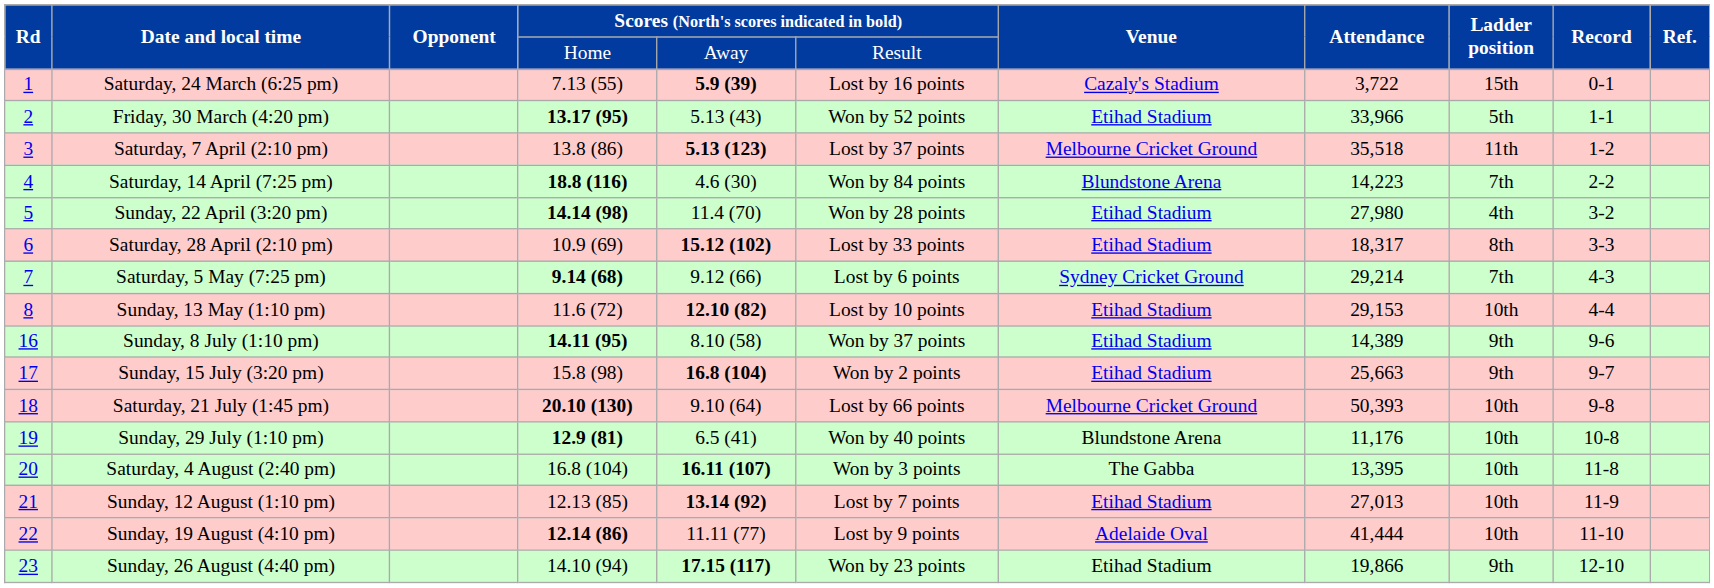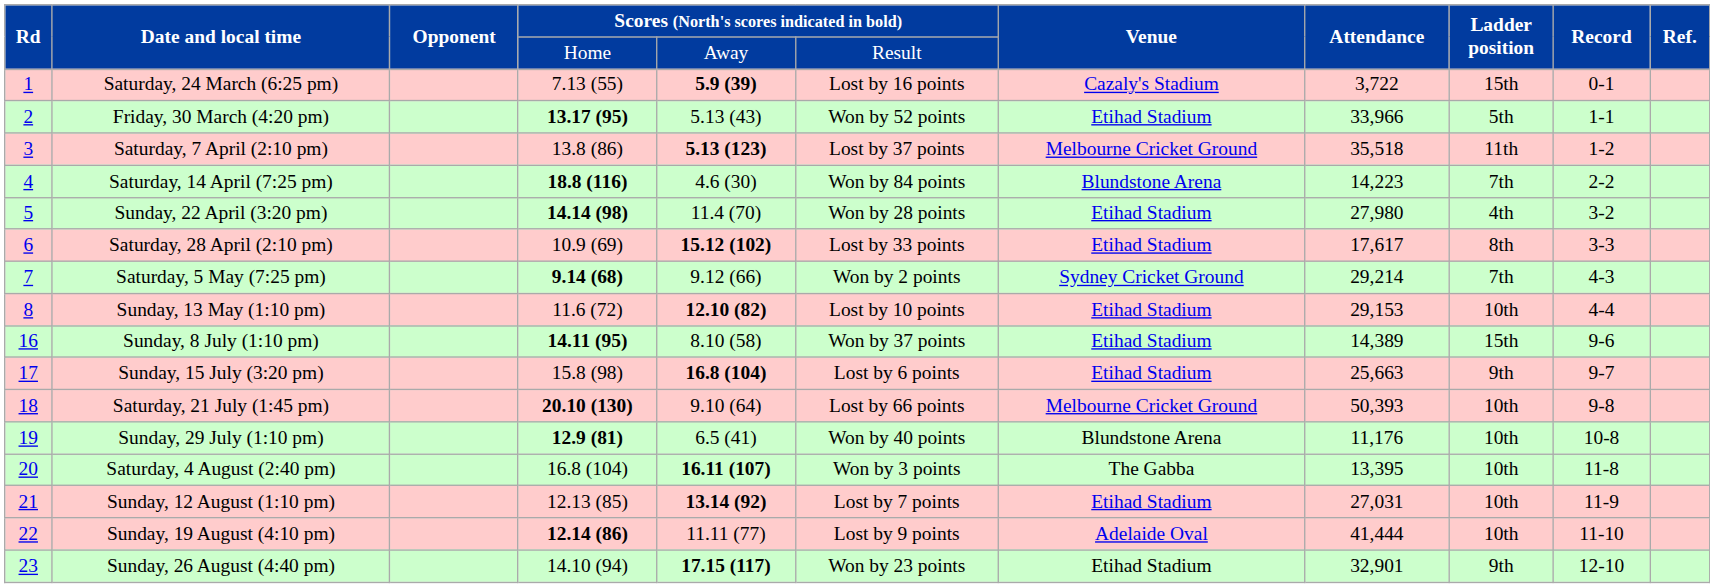 <table class="wikitable" style="font-size:90%; text-align:center; width: 100%; margin-left: auto; margin-right: auto;">
 <tr style="text-align:center; background:#013B9F; color:white; font-weight:bold">
 <td rowspan=2><strong>Rd</strong></td>
 <td rowspan=2><strong>Date and local time</strong></td>
 <td rowspan=2><strong>Opponent</strong></td>
 <td colspan=3><strong>Scores</strong> <small>(North's scores indicated in <strong>bold</strong>)</small></td>
 <td rowspan=2><strong>Venue</strong></td>
 <td rowspan=2><strong>Attendance</strong></td>
 <td rowspan=2><strong>Ladder<br>position</strong></td>
 <td rowspan=2><strong>Record</strong></td>
 <td rowspan=2><strong>Ref.</strong></td>
 </tr>
 <tr>
 <td style="background:#013B9F; color:white;">Home</td>
 <td style="background:#013B9F; color:white;">Away</td>
 <td style="background:#013B9F; color:white;">Result</td>
 </tr>
 <tr style="background:#fcc;">
 <td><a href='#'>1</a></td>
 <td>Saturday, 24 March (6:25 pm)</td>
 <td></td>
 <td>7.13 (55)</td>
 <td><strong>5.9 (39)</strong></td>
 <td>Lost by 16 points</td>
 <td><a href='#'>Cazaly's Stadium</a></td>
 <td>3,722</td>
 <td>15th</td>
 <td>0-1</td>
 <td></td>
 </tr>
 <tr style="background:#cfc;">
 <td><a href='#'>2</a></td>
 <td>Friday, 30 March (4:20 pm)</td>
 <td></td>
 <td><strong>13.17 (95)</strong></td>
 <td>5.13 (43)</td>
 <td>Won by 52 points</td>
 <td><a href='#'>Etihad Stadium</a></td>
 <td>33,966</td>
 <td>5th</td>
 <td>1-1</td>
 <td></td>
 </tr>
 <tr style="background:#fcc;">
 <td><a href='#'>3</a></td>
 <td>Saturday, 7 April (2:10 pm)</td>
 <td></td>
 <td>13.8 (86)</td>
 <td><strong>5.13 (123)</strong></td>
 <td>Lost by 37 points</td>
 <td><a href='#'>Melbourne Cricket Ground</a></td>
 <td>35,518</td>
 <td>11th</td>
 <td>1-2</td>
 <td></td>
 </tr>
 <tr style="background:#cfc;">
 <td><a href='#'>4</a></td>
 <td>Saturday, 14 April (7:25 pm)</td>
 <td></td>
 <td><strong>18.8 (116)</strong></td>
 <td>4.6 (30)</td>
 <td>Won by 84 points</td>
 <td><a href='#'>Blundstone Arena</a></td>
 <td>14,223</td>
 <td>7th</td>
 <td>2-2</td>
 <td></td>
 </tr>
 <tr style="background:#cfc;">
 <td><a href='#'>5</a></td>
 <td>Sunday, 22 April (3:20 pm)</td>
 <td></td>
 <td><strong>14.14 (98)</strong></td>
 <td>11.4 (70)</td>
 <td>Won by 28 points</td>
 <td><a href='#'>Etihad Stadium</a></td>
 <td>27,980</td>
 <td>4th</td>
 <td>3-2</td>
 <td></td>
 </tr>
 <tr style="background:#fcc;">
 <td><a href='#'>6</a></td>
 <td>Saturday, 28 April (2:10 pm)</td>
 <td></td>
 <td>10.9 (69)</td>
 <td><strong>15.12 (102)</strong></td>
 <td>Lost by 33 points</td>
 <td><a href='#'>Etihad Stadium</a></td>
-<td>18,317</td>
+<td>17,617</td>
 <td>8th</td>
 <td>3-3</td>
 <td></td>
 </tr>
 <tr style="background:#cfc;">
 <td><a href='#'>7</a></td>
 <td>Saturday, 5 May (7:25 pm)</td>
 <td></td>
 <td><strong>9.14 (68)</strong></td>
 <td>9.12 (66)</td>
-<td>Lost by 6 points</td>
+<td>Won by 2 points</td>
 <td><a href='#'>Sydney Cricket Ground</a></td>
 <td>29,214</td>
 <td>7th</td>
 <td>4-3</td>
 <td></td>
 </tr>
 <tr style="background:#fcc;">
 <td><a href='#'>8</a></td>
 <td>Sunday, 13 May (1:10 pm)</td>
 <td></td>
 <td>11.6 (72)</td>
 <td><strong>12.10 (82)</strong></td>
 <td>Lost by 10 points</td>
 <td><a href='#'>Etihad Stadium</a></td>
 <td>29,153</td>
 <td>10th</td>
 <td>4-4</td>
 <td></td>
 </tr>
 <tr style="background:#cfc;">
 <td><a href='#'>16</a></td>
 <td>Sunday, 8 July (1:10 pm)</td>
 <td></td>
 <td><strong>14.11 (95)</strong></td>
 <td>8.10 (58)</td>
 <td>Won by 37 points</td>
 <td><a href='#'>Etihad Stadium</a></td>
 <td>14,389</td>
-<td>9th</td>
+<td>15th</td>
 <td>9-6</td>
 <td></td>
 </tr>
 <tr style="background:#fcc;">
 <td><a href='#'>17</a></td>
 <td>Sunday, 15 July (3:20 pm)</td>
 <td></td>
 <td>15.8 (98)</td>
 <td><strong>16.8 (104)</strong></td>
-<td>Won by 2 points</td>
+<td>Lost by 6 points</td>
 <td><a href='#'>Etihad Stadium</a></td>
 <td>25,663</td>
 <td>9th</td>
 <td>9-7</td>
 <td></td>
 </tr>
 <tr style="background:#fcc;">
 <td><a href='#'>18</a></td>
 <td>Saturday, 21 July (1:45 pm)</td>
 <td></td>
 <td><strong>20.10 (130)</strong></td>
 <td>9.10 (64)</td>
 <td>Lost by 66 points</td>
 <td><a href='#'>Melbourne Cricket Ground</a></td>
 <td>50,393</td>
 <td>10th</td>
 <td>9-8</td>
 <td></td>
 </tr>
 <tr style="background:#cfc;">
 <td><a href='#'>19</a></td>
 <td>Sunday, 29 July (1:10 pm)</td>
 <td></td>
 <td><strong>12.9 (81)</strong></td>
 <td>6.5 (41)</td>
 <td>Won by 40 points</td>
 <td>Blundstone Arena</td>
 <td>11,176</td>
 <td>10th</td>
 <td>10-8</td>
 <td></td>
 </tr>
 <tr style="background:#cfc;">
 <td><a href='#'>20</a></td>
 <td>Saturday, 4 August (2:40 pm)</td>
 <td></td>
 <td>16.8 (104)</td>
 <td><strong>16.11 (107)</strong></td>
 <td>Won by 3 points</td>
 <td>The Gabba</td>
 <td>13,395</td>
 <td>10th</td>
 <td>11-8</td>
 <td></td>
 </tr>
 <tr style="background:#fcc;">
 <td><a href='#'>21</a></td>
 <td>Sunday, 12 August (1:10 pm)</td>
 <td></td>
 <td>12.13 (85)</td>
 <td><strong>13.14 (92)</strong></td>
 <td>Lost by 7 points</td>
 <td><a href='#'>Etihad Stadium</a></td>
-<td>27,013</td>
+<td>27,031</td>
 <td>10th</td>
 <td>11-9</td>
 <td></td>
 </tr>
 <tr style="background:#fcc;">
 <td><a href='#'>22</a></td>
 <td>Sunday, 19 August (4:10 pm)</td>
 <td></td>
 <td><strong>12.14 (86)</strong></td>
 <td>11.11 (77)</td>
 <td>Lost by 9 points</td>
 <td><a href='#'>Adelaide Oval</a></td>
 <td>41,444</td>
 <td>10th</td>
 <td>11-10</td>
 <td></td>
 </tr>
 <tr style="background:#cfc;">
 <td><a href='#'>23</a></td>
 <td>Sunday, 26 August (4:40 pm)</td>
 <td></td>
 <td>14.10 (94)</td>
 <td><strong>17.15 (117)</strong></td>
 <td>Won by 23 points</td>
 <td>Etihad Stadium</td>
-<td>19,866</td>
+<td>32,901</td>
 <td>9th</td>
 <td>12-10</td>
 <td></td>
 </tr>
 </table>
